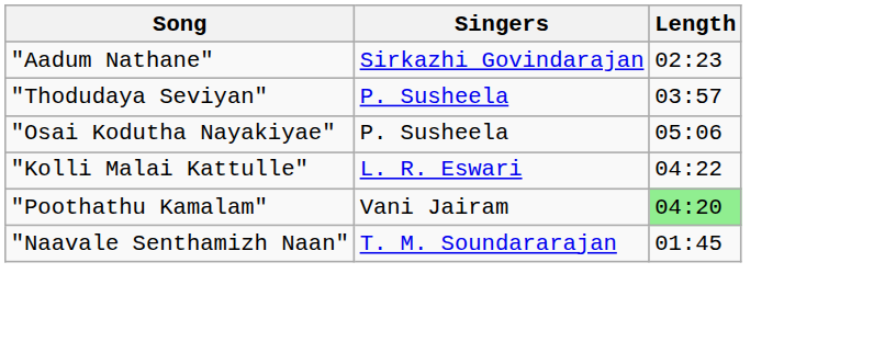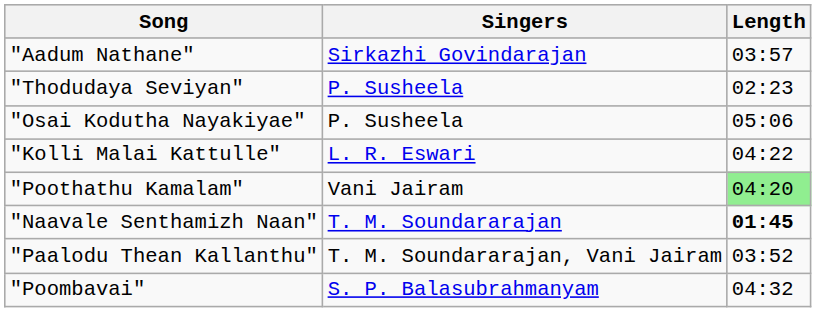 <table class="wikitable">
 <tr>
 <th>Song</th>
 <th>Singers</th>
 <th>Length</th>
 </tr>
 <tr>
 <td>"Aadum Nathane"</td>
 <td><a href='#'>Sirkazhi Govindarajan</a></td>
-<td>02:23</td>
+<td>03:57</td>
 </tr>
 <tr>
 <td>"Thodudaya Seviyan"</td>
 <td><a href='#'>P. Susheela</a></td>
-<td>03:57</td>
+<td>02:23</td>
 </tr>
 <tr>
 <td>"Osai Kodutha Nayakiyae"</td>
 <td>P. Susheela</td>
 <td>05:06</td>
 </tr>
 <tr>
 <td>"Kolli Malai Kattulle"</td>
 <td><a href='#'>L. R. Eswari</a></td>
 <td>04:22</td>
 </tr>
 <tr>
 <td>"Poothathu Kamalam"</td>
 <td>Vani Jairam</td>
 <td style="background: lightgreen;">04:20</td>
 </tr>
 <tr>
 <td>"Naavale Senthamizh Naan"</td>
 <td><a href='#'>T. M. Soundararajan</a></td>
-<td>01:45</td>
+<td><strong>01:45</strong></td>
+</tr>
+<tr>
+<td>"Paalodu Thean Kallanthu"</td>
+<td>T. M. Soundararajan, Vani Jairam</td>
+<td>03:52</td>
+</tr>
+<tr>
+<td>"Poombavai"</td>
+<td><a href='#'>S. P. Balasubrahmanyam</a></td>
+<td>04:32</td>
 </tr>
 </table>
